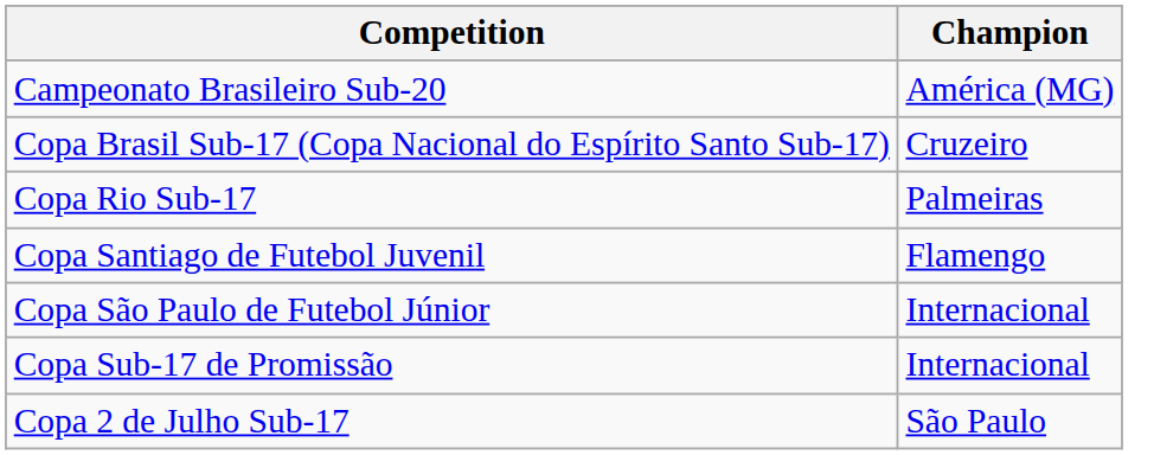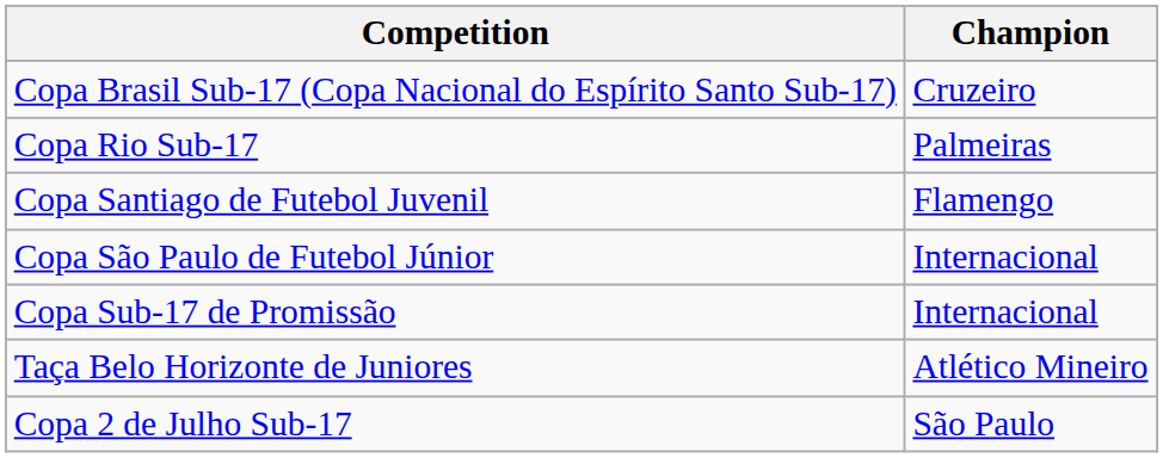 <table class="wikitable">
 <tr>
 <th>Competition</th>
 <th>Champion</th>
-</tr>
-<tr>
-<td><a href='#'>Campeonato Brasileiro Sub-20</a></td>
-<td><a href='#'>América (MG)</a></td>
 </tr>
 <tr>
 <td><a href='#'>Copa Brasil Sub-17 (Copa Nacional do Espírito Santo Sub-17)</a></td>
 <td><a href='#'>Cruzeiro</a></td>
 </tr>
 <tr>
 <td><a href='#'>Copa Rio Sub-17</a></td>
 <td><a href='#'>Palmeiras</a></td>
 </tr>
 <tr>
 <td><a href='#'>Copa Santiago de Futebol Juvenil</a></td>
 <td><a href='#'>Flamengo</a></td>
 </tr>
 <tr>
 <td><a href='#'>Copa São Paulo de Futebol Júnior</a></td>
 <td><a href='#'>Internacional</a></td>
 </tr>
 <tr>
 <td><a href='#'>Copa Sub-17 de Promissão</a></td>
 <td><a href='#'>Internacional</a></td>
 </tr>
 <tr>
+<td><a href='#'>Taça Belo Horizonte de Juniores</a></td>
+<td><a href='#'>Atlético Mineiro</a></td>
+</tr>
+<tr>
 <td><a href='#'>Copa 2 de Julho Sub-17</a></td>
 <td><a href='#'>São Paulo</a></td>
 </tr>
 </table>
